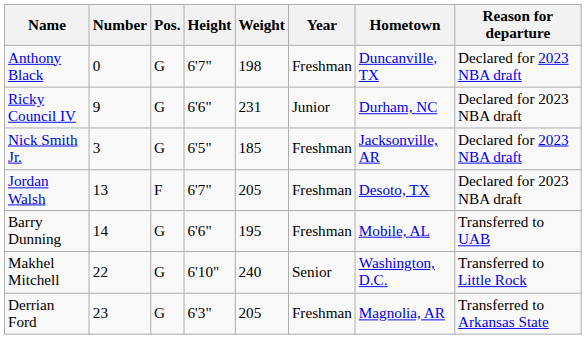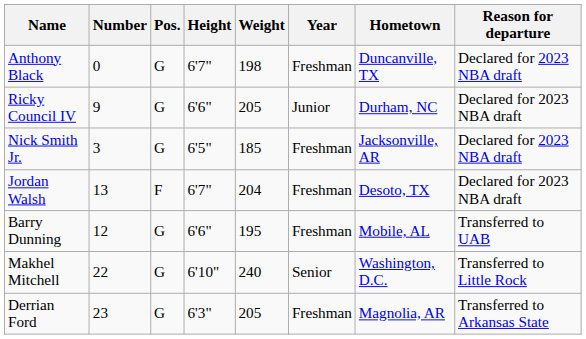 <table class="wikitable sortable" border="1">
 <tr>
 <th>Name</th>
 <th>Number</th>
 <th>Pos.</th>
 <th>Height</th>
 <th>Weight</th>
 <th>Year</th>
 <th>Hometown</th>
 <th class="unsortable">Reason for departure</th>
 </tr>
 <tr>
 <td><a href='#'>Anthony Black</a></td>
 <td>0</td>
 <td>G</td>
 <td>6'7"</td>
 <td>198</td>
 <td>Freshman</td>
 <td><a href='#'>Duncanville, TX</a></td>
 <td>Declared for <a href='#'>2023 NBA draft</a></td>
 </tr>
 <tr>
 <td><a href='#'>Ricky Council IV</a></td>
 <td>9</td>
 <td>G</td>
 <td>6'6"</td>
-<td>231</td>
+<td>205</td>
 <td>Junior</td>
 <td><a href='#'>Durham, NC</a></td>
 <td>Declared for 2023 NBA draft</td>
 </tr>
 <tr>
 <td><a href='#'>Nick Smith Jr.</a></td>
 <td>3</td>
 <td>G</td>
 <td>6'5"</td>
 <td>185</td>
 <td>Freshman</td>
 <td><a href='#'>Jacksonville, AR</a></td>
 <td>Declared for <a href='#'>2023 NBA draft</a></td>
 </tr>
 <tr>
 <td><a href='#'>Jordan Walsh</a></td>
 <td>13</td>
 <td>F</td>
 <td>6'7"</td>
-<td>205</td>
+<td>204</td>
 <td>Freshman</td>
 <td><a href='#'>Desoto, TX</a></td>
 <td>Declared for 2023 NBA draft</td>
 </tr>
 <tr>
 <td>Barry Dunning</td>
-<td>14</td>
+<td>12</td>
 <td>G</td>
 <td>6'6"</td>
 <td>195</td>
 <td>Freshman</td>
 <td><a href='#'>Mobile, AL</a></td>
 <td>Transferred to <a href='#'>UAB</a></td>
 </tr>
 <tr>
 <td>Makhel Mitchell</td>
 <td>22</td>
 <td>G</td>
 <td>6'10"</td>
 <td>240</td>
 <td>Senior</td>
 <td><a href='#'>Washington, D.C.</a></td>
 <td>Transferred to <a href='#'>Little Rock</a></td>
 </tr>
 <tr>
 <td>Derrian Ford</td>
 <td>23</td>
 <td>G</td>
 <td>6'3"</td>
 <td>205</td>
 <td>Freshman</td>
 <td><a href='#'>Magnolia, AR</a></td>
 <td>Transferred to <a href='#'>Arkansas State</a></td>
 </tr>
 </table>
